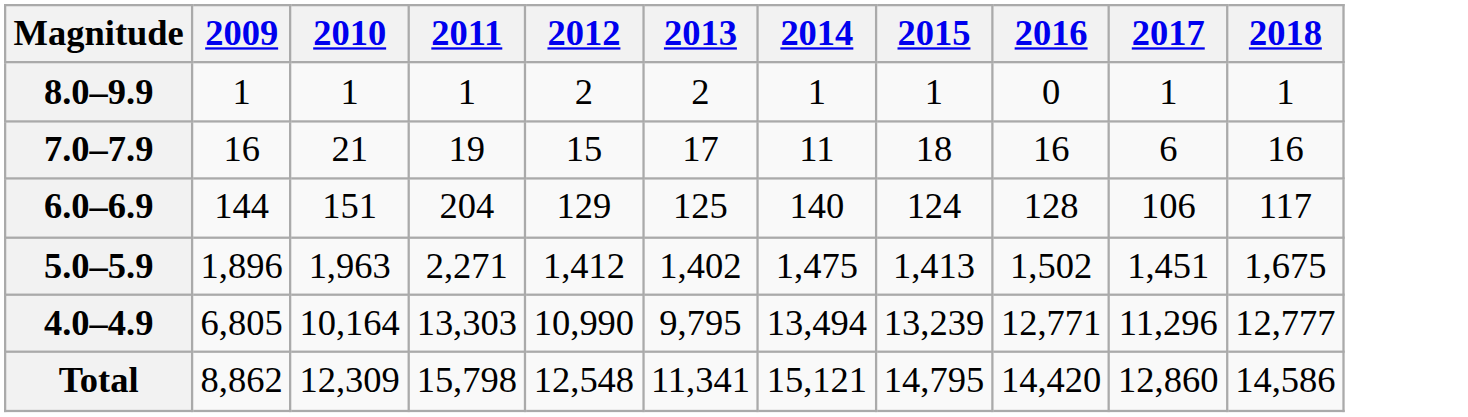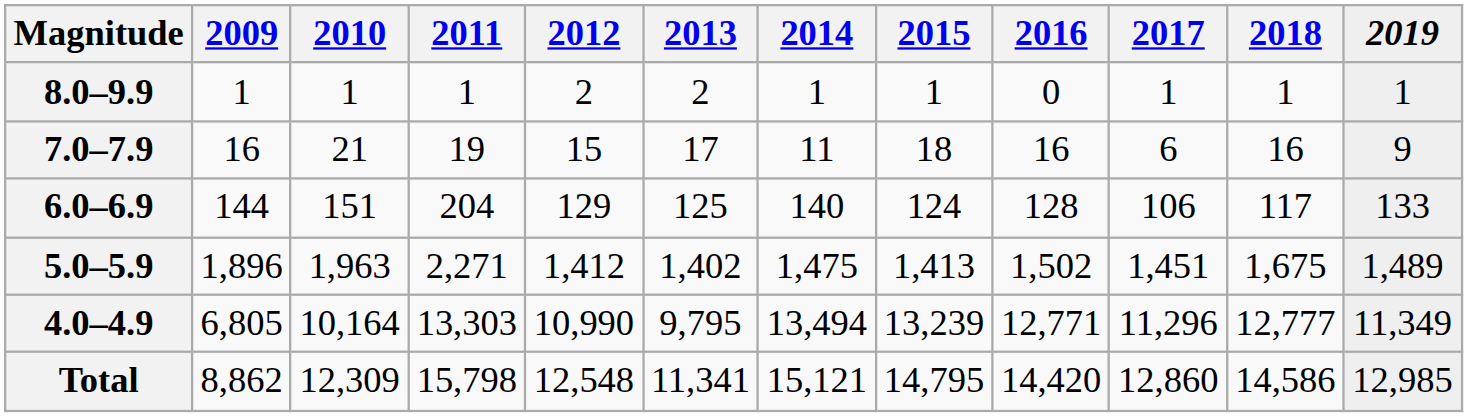 <table class="wikitable" style="text-align:center">
 <tr>
 <th>Magnitude</th>
 <th><a href='#'>2009</a></th>
 <th><a href='#'>2010</a></th>
 <th><a href='#'>2011</a></th>
 <th><a href='#'>2012</a></th>
 <th><a href='#'>2013</a></th>
 <th><a href='#'>2014</a></th>
 <th><a href='#'>2015</a></th>
 <th><a href='#'>2016</a></th>
 <th><a href='#'>2017</a></th>
 <th><a href='#'>2018</a></th>
+<th style="background:#efefef;"><em>2019</em></th>
 </tr>
 <tr>
 <th>8.0–9.9</th>
 <td>1</td>
 <td>1</td>
 <td>1</td>
 <td>2</td>
 <td>2</td>
 <td>1</td>
 <td>1</td>
 <td>0</td>
 <td>1</td>
 <td>1</td>
+<td style="background:#efefef;">1</td>
 </tr>
 <tr>
 <th>7.0–7.9</th>
 <td>16</td>
 <td>21</td>
 <td>19</td>
 <td>15</td>
 <td>17</td>
 <td>11</td>
 <td>18</td>
 <td>16</td>
 <td>6</td>
 <td>16</td>
+<td style="background:#efefef;">9</td>
 </tr>
 <tr>
 <th>6.0–6.9</th>
 <td>144</td>
 <td>151</td>
 <td>204</td>
 <td>129</td>
 <td>125</td>
 <td>140</td>
 <td>124</td>
 <td>128</td>
 <td>106</td>
 <td>117</td>
+<td style="background:#efefef;">133</td>
 </tr>
 <tr>
 <th>5.0–5.9</th>
 <td>1,896</td>
 <td>1,963</td>
 <td>2,271</td>
 <td>1,412</td>
 <td>1,402</td>
 <td>1,475</td>
 <td>1,413</td>
 <td>1,502</td>
 <td>1,451</td>
 <td>1,675</td>
+<td style="background:#efefef;">1,489</td>
 </tr>
 <tr>
 <th>4.0–4.9</th>
 <td>6,805</td>
 <td>10,164</td>
 <td>13,303</td>
 <td>10,990</td>
 <td>9,795</td>
 <td>13,494</td>
 <td>13,239</td>
 <td>12,771</td>
 <td>11,296</td>
 <td>12,777</td>
+<td style="background:#efefef;">11,349</td>
 </tr>
 <tr>
 <th>Total</th>
 <td>8,862</td>
 <td>12,309</td>
 <td>15,798</td>
 <td>12,548</td>
 <td>11,341</td>
 <td>15,121</td>
 <td>14,795</td>
 <td>14,420</td>
 <td>12,860</td>
 <td>14,586</td>
+<td style="background:#efefef;">12,985</td>
 </tr>
 </table>
